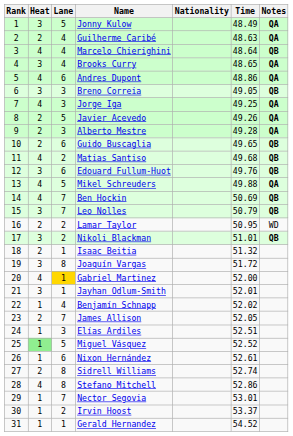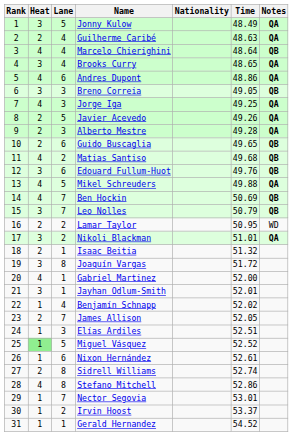 <table class="wikitable sortable" style="text-align:center">
 <tr>
 <th>Rank</th>
 <th>Heat</th>
 <th>Lane</th>
 <th>Name</th>
 <th>Nationality</th>
 <th>Time</th>
 <th>Notes</th>
 </tr>
 <tr bgcolor="ccffcc">
 <td>1</td>
 <td>3</td>
 <td>5</td>
 <td align="left"><a href='#'>Jonny Kulow</a></td>
 <td align="left"></td>
 <td>48.49</td>
 <td><strong>QA</strong></td>
 </tr>
 <tr bgcolor="ccffcc">
 <td>2</td>
 <td>2</td>
 <td>4</td>
 <td align="left"><a href='#'>Guilherme Caribé</a></td>
 <td align="left"></td>
 <td>48.63</td>
 <td><strong>QA</strong></td>
 </tr>
 <tr bgcolor="ccffcc">
 <td>3</td>
 <td>4</td>
 <td>4</td>
 <td align="left"><a href='#'>Marcelo Chierighini</a></td>
 <td align="left"></td>
 <td>48.64</td>
 <td><strong>QB</strong></td>
 </tr>
 <tr bgcolor="ccffcc">
 <td>4</td>
 <td>3</td>
 <td>4</td>
 <td align="left"><a href='#'>Brooks Curry</a></td>
 <td align="left"></td>
 <td>48.65</td>
 <td><strong>QA</strong></td>
 </tr>
 <tr bgcolor="ccffcc">
 <td>5</td>
 <td>4</td>
 <td>6</td>
 <td align="left"><a href='#'>Andres Dupont</a></td>
 <td align="left"></td>
 <td>48.86</td>
 <td><strong>QA</strong></td>
 </tr>
 <tr bgcolor="ddffdd">
 <td>6</td>
 <td>3</td>
 <td>3</td>
 <td align="left"><a href='#'>Breno Correia</a></td>
 <td align="left"></td>
 <td>49.05</td>
 <td><strong>QB</strong></td>
 </tr>
 <tr bgcolor="ccffcc">
 <td>7</td>
 <td>4</td>
 <td>3</td>
 <td align="left"><a href='#'>Jorge Iga</a></td>
 <td align="left"></td>
 <td>49.25</td>
 <td><strong>QA</strong></td>
 </tr>
 <tr bgcolor="ccffcc">
 <td>8</td>
 <td>2</td>
 <td>5</td>
 <td align="left"><a href='#'>Javier Acevedo</a></td>
 <td align="left"></td>
 <td>49.26</td>
 <td><strong>QA</strong></td>
 </tr>
 <tr bgcolor="ccffcc">
 <td>9</td>
 <td>2</td>
 <td>3</td>
 <td align="left"><a href='#'>Alberto Mestre</a></td>
 <td align="left"></td>
 <td>49.28</td>
 <td><strong>QA</strong></td>
 </tr>
 <tr bgcolor="ddffdd">
 <td>10</td>
 <td>2</td>
 <td>6</td>
 <td align="left"><a href='#'>Guido Buscaglia</a></td>
 <td align="left"></td>
 <td>49.65</td>
 <td><strong>QB</strong></td>
 </tr>
 <tr bgcolor="ddffdd">
 <td>11</td>
 <td>4</td>
 <td>2</td>
 <td align="left"><a href='#'>Matias Santiso</a></td>
 <td align="left"></td>
 <td>49.68</td>
 <td><strong>QB</strong></td>
 </tr>
 <tr bgcolor="ddffdd">
 <td>12</td>
 <td>3</td>
 <td>6</td>
 <td align="left"><a href='#'>Edouard Fullum-Huot</a></td>
 <td align="left"></td>
 <td>49.76</td>
 <td><strong>QB</strong></td>
 </tr>
 <tr bgcolor="ddffdd">
 <td>13</td>
 <td>4</td>
 <td>5</td>
 <td align="left"><a href='#'>Mikel Schreuders</a></td>
 <td align="left"></td>
 <td>49.88</td>
 <td><strong>QA</strong></td>
 </tr>
 <tr bgcolor="ddffdd">
 <td>14</td>
 <td>4</td>
 <td>7</td>
 <td align="left"><a href='#'>Ben Hockin</a></td>
 <td align="left"></td>
 <td>50.69</td>
 <td><strong>QB</strong></td>
 </tr>
 <tr bgcolor="ddffdd">
 <td>15</td>
 <td>3</td>
 <td>7</td>
 <td align="left"><a href='#'>Leo Nolles</a></td>
 <td align="left"></td>
 <td>50.79</td>
 <td><strong>QB</strong></td>
 </tr>
 <tr>
 <td>16</td>
 <td>2</td>
 <td>2</td>
 <td align="left"><a href='#'>Lamar Taylor</a></td>
 <td align="left"></td>
 <td>50.95</td>
 <td>WD</td>
 </tr>
 <tr bgcolor="ddffdd">
 <td>17</td>
 <td>3</td>
 <td>2</td>
 <td align="left"><a href='#'>Nikoli Blackman</a></td>
 <td align="left"></td>
 <td>51.01</td>
-<td><strong>QB</strong></td>
+<td><strong>QA</strong></td>
 </tr>
 <tr>
 <td>18</td>
 <td>2</td>
 <td>1</td>
 <td align="left"><a href='#'>Isaac Beitia</a></td>
 <td align="left"></td>
 <td>51.32</td>
 <td></td>
 </tr>
 <tr>
 <td>19</td>
 <td>3</td>
 <td>8</td>
 <td align="left"><a href='#'>Joaquín Vargas</a></td>
 <td align="left"></td>
 <td>51.72</td>
 <td></td>
 </tr>
 <tr>
 <td>20</td>
 <td>4</td>
-<td style="background: gold;">1</td>
+<td>1</td>
 <td align="left"><a href='#'>Gabriel Martinez</a></td>
 <td align="left"></td>
 <td>52.00</td>
 <td></td>
 </tr>
 <tr>
 <td>21</td>
 <td>3</td>
 <td>1</td>
 <td align="left"><a href='#'>Jayhan Odlum-Smith</a></td>
 <td align="left"></td>
 <td>52.01</td>
 <td></td>
 </tr>
 <tr>
 <td>22</td>
 <td>1</td>
 <td>4</td>
 <td align="left"><a href='#'>Benjamín Schnapp</a></td>
 <td align="left"></td>
 <td>52.02</td>
 <td></td>
 </tr>
 <tr>
 <td>23</td>
 <td>2</td>
 <td>7</td>
 <td align="left"><a href='#'>James Allison</a></td>
 <td align="left"></td>
 <td>52.05</td>
 <td></td>
 </tr>
 <tr>
 <td>24</td>
 <td>1</td>
 <td>3</td>
 <td align="left"><a href='#'>Elías Ardiles</a></td>
 <td align="left"></td>
 <td>52.51</td>
 <td></td>
 </tr>
 <tr>
 <td>25</td>
 <td style="background: lightgreen;">1</td>
 <td>5</td>
 <td align="left"><a href='#'>Miguel Vásquez</a></td>
 <td align="left"></td>
 <td>52.52</td>
 <td></td>
 </tr>
 <tr>
 <td>26</td>
 <td>1</td>
 <td>6</td>
 <td align="left"><a href='#'>Nixon Hernández</a></td>
 <td align="left"></td>
 <td>52.61</td>
 <td></td>
 </tr>
 <tr>
 <td>27</td>
 <td>2</td>
 <td>8</td>
 <td align="left"><a href='#'>Sidrell Williams</a></td>
 <td align="left"></td>
 <td>52.74</td>
 <td></td>
 </tr>
 <tr>
 <td>28</td>
 <td>4</td>
 <td>8</td>
 <td align="left"><a href='#'>Stefano Mitchell</a></td>
 <td align="left"></td>
 <td>52.86</td>
 <td></td>
 </tr>
 <tr>
 <td>29</td>
 <td>1</td>
 <td>7</td>
 <td align="left"><a href='#'>Nector Segovia</a></td>
 <td align="left"></td>
 <td>53.01</td>
 <td></td>
 </tr>
 <tr>
 <td>30</td>
 <td>1</td>
 <td>2</td>
 <td align="left"><a href='#'>Irvin Hoost</a></td>
 <td align="left"></td>
 <td>53.37</td>
 <td></td>
 </tr>
 <tr>
 <td>31</td>
 <td>1</td>
 <td>1</td>
 <td align="left"><a href='#'>Gerald Hernandez</a></td>
 <td align="left"></td>
 <td>54.52</td>
 <td></td>
 </tr>
 </table>
